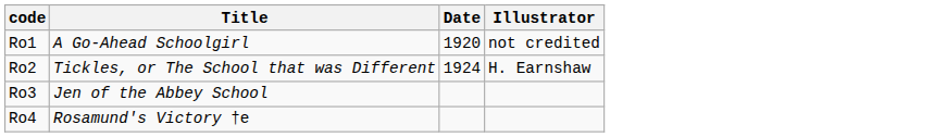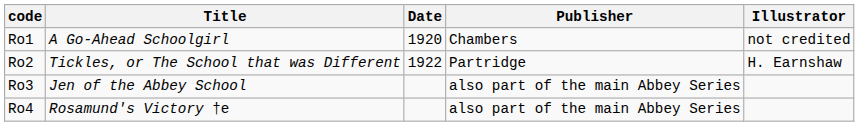 <table class="wikitable">
 <tr>
 <th>code</th>
 <th>Title</th>
 <th>Date</th>
+<th>Publisher</th>
 <th>Illustrator</th>
 </tr>
 <tr>
 <td>Ro1</td>
 <td><em>A Go-Ahead Schoolgirl</em></td>
 <td>1920</td>
+<td>Chambers</td>
 <td>not credited</td>
 </tr>
 <tr>
 <td>Ro2</td>
 <td><em>Tickles, or The School that was Different</em></td>
-<td>1924</td>
+<td>1922</td>
+<td>Partridge</td>
 <td>H. Earnshaw</td>
 </tr>
 <tr>
 <td>Ro3</td>
 <td><em>Jen of the Abbey School</em></td>
 <td></td>
+<td>also part of the main Abbey Series</td>
 <td></td>
 </tr>
 <tr>
 <td>Ro4</td>
 <td><em>Rosamund's Victory</em> †e</td>
 <td></td>
+<td>also part of the main Abbey Series</td>
 <td></td>
 </tr>
 </table>
